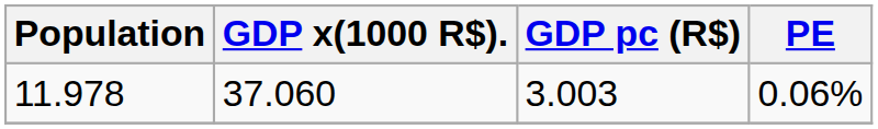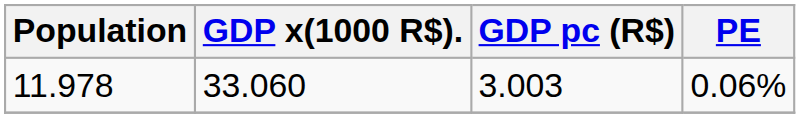 <table class="wikitable" border="1">
 <tr>
 <th>Population</th>
 <th><a href='#'>GDP</a> x(1000 R$).</th>
 <th><a href='#'>GDP pc</a> (R$)</th>
 <th><a href='#'>PE</a></th>
 </tr>
 <tr>
 <td>11.978</td>
-<td>37.060</td>
+<td>33.060</td>
 <td>3.003</td>
 <td>0.06%</td>
 </tr>
 <tr>
 </tr>
 </table>
